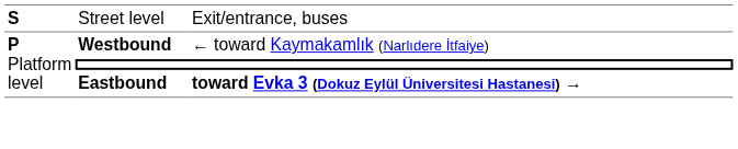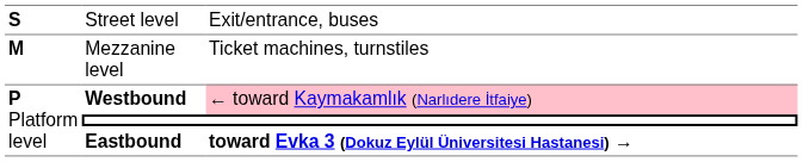 <table table border=0 cellspacing=0 cellpadding=3>
 <tr>
 <td style="border-top:solid 1px gray;" width=50 valign=top><strong>S</strong></td>
 <td style="border-top:solid 1px gray;" width=100 valign=top>Street level</td>
 <td style="border-top:solid 1px gray;" width=500 valign=top>Exit/entrance, buses</td>
 </tr>
 <tr>
+<td style="border-top:solid 1px gray;" width=50 valign=top><strong>M</strong></td>
+<td style="border-top:solid 1px gray;" width=100 valign=top>Mezzanine level</td>
+<td style="border-top:solid 1px gray;" width=500 valign=top>Ticket machines, turnstiles</td>
+</tr>
+<tr>
 <td style="border-top:solid 1px gray;border-bottom:solid 1px gray;" width=50 rowspan=3 valign=top><strong>P</strong><br>Platform level</td>
 <td style="border-top:solid 1px gray;" width=100><strong>Westbound</strong></td>
-<td style="border-top:solid 1px gray;" width=500>←  toward <a href='#'>Kaymakamlık</a> <small>(<a href='#'>Narlıdere İtfaiye</a>)</small></td>
+<td style="background: pink; border-top:solid 1px gray;" width=500>←  toward <a href='#'>Kaymakamlık</a> <small>(<a href='#'>Narlıdere İtfaiye</a>)</small></td>
 </tr>
 <tr>
 <td style="border-top:solid 2px black;border-right:solid 2px black;border-left:solid 2px black;border-bottom:solid 2px black;text-align:center;" colspan=2></td>
 </tr>
 <tr>
 <td style="border-bottom:solid 1px gray;" width=100><strong>Eastbound</strong></td>
 <td style="border-bottom:solid 1px gray;" width=500><strong> toward <a href='#'>Evka 3</a> <small>(<a href='#'>Dokuz Eylül Üniversitesi Hastanesi</a>)</small> →</strong></td>
 </tr>
 </table>
